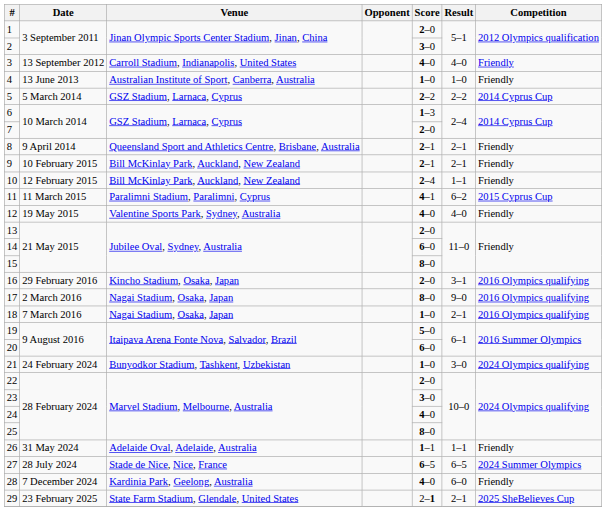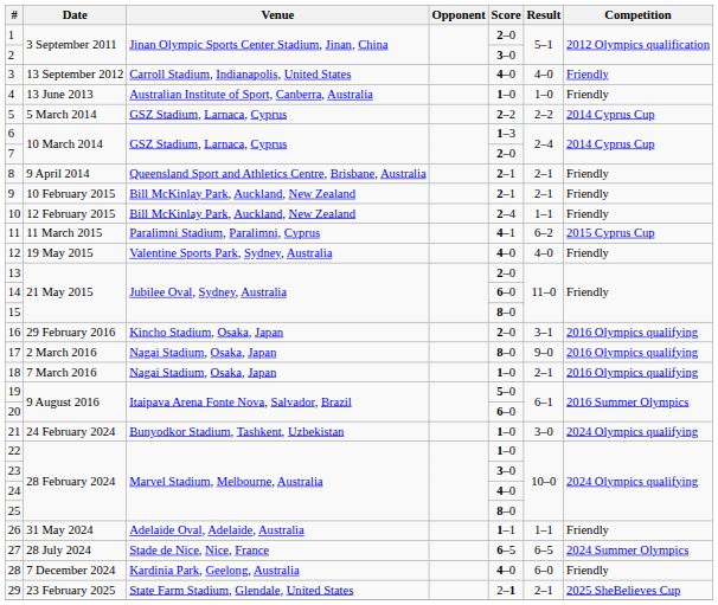 <table class="wikitable" style=font-size:100%>
 <tr>
 <th>#</th>
 <th>Date</th>
 <th>Venue</th>
 <th>Opponent</th>
 <th>Score</th>
 <th>Result</th>
 <th>Competition</th>
 </tr>
 <tr>
 <td>1</td>
 <td rowspan=2>3 September 2011</td>
 <td rowspan=2><a href='#'>Jinan Olympic Sports Center Stadium</a>, <a href='#'>Jinan</a>, <a href='#'>China</a></td>
 <td rowspan=2></td>
 <td align=center><strong>2</strong>–0</td>
 <td rowspan=2; align=center>5–1</td>
 <td rowspan=2><a href='#'>2012 Olympics qualification</a></td>
 </tr>
 <tr>
 <td>2</td>
 <td align=center><strong>3</strong>–0</td>
 </tr>
 <tr>
 <td>3</td>
 <td>13 September 2012</td>
 <td><a href='#'>Carroll Stadium</a>, <a href='#'>Indianapolis</a>, <a href='#'>United States</a></td>
 <td></td>
 <td align=center><strong>4</strong>–0</td>
 <td align=center>4–0</td>
 <td><a href='#'>Friendly</a></td>
 </tr>
 <tr>
 <td>4</td>
 <td>13 June 2013</td>
 <td><a href='#'>Australian Institute of Sport</a>, <a href='#'>Canberra</a>, <a href='#'>Australia</a></td>
 <td></td>
 <td align=center><strong>1</strong>–0</td>
 <td align=center>1–0</td>
 <td>Friendly</td>
 </tr>
 <tr>
 <td>5</td>
 <td>5 March 2014</td>
 <td><a href='#'>GSZ Stadium</a>, <a href='#'>Larnaca</a>, <a href='#'>Cyprus</a></td>
 <td></td>
 <td align=center><strong>2</strong>–2</td>
 <td align=center>2–2</td>
 <td><a href='#'>2014 Cyprus Cup</a></td>
 </tr>
 <tr>
 <td>6</td>
 <td rowspan=2>10 March 2014</td>
 <td rowspan=2><a href='#'>GSZ Stadium</a>, <a href='#'>Larnaca</a>, <a href='#'>Cyprus</a></td>
 <td rowspan=2></td>
 <td align=center><strong>1</strong>–3</td>
 <td rowspan=2; align=center>2–4</td>
 <td rowspan=2><a href='#'>2014 Cyprus Cup</a></td>
 </tr>
 <tr>
 <td>7</td>
 <td align=center><strong>2</strong>–0</td>
 </tr>
 <tr>
 <td>8</td>
 <td>9 April 2014</td>
 <td><a href='#'>Queensland Sport and Athletics Centre</a>, <a href='#'>Brisbane</a>, <a href='#'>Australia</a></td>
 <td></td>
 <td align=center><strong>2</strong>–1</td>
 <td align=center>2–1</td>
 <td>Friendly</td>
 </tr>
 <tr>
 <td>9</td>
 <td>10 February 2015</td>
 <td><a href='#'>Bill McKinlay Park</a>, <a href='#'>Auckland</a>, <a href='#'>New Zealand</a></td>
 <td></td>
 <td align=center><strong>2</strong>–1</td>
 <td align=center>2–1</td>
 <td>Friendly</td>
 </tr>
 <tr>
 <td>10</td>
 <td>12 February 2015</td>
 <td><a href='#'>Bill McKinlay Park</a>, <a href='#'>Auckland</a>, <a href='#'>New Zealand</a></td>
 <td></td>
 <td align=center><strong>2</strong>–4</td>
 <td align=center>1–1</td>
 <td>Friendly</td>
 </tr>
 <tr>
 <td>11</td>
 <td>11 March 2015</td>
 <td><a href='#'>Paralimni Stadium</a>, <a href='#'>Paralimni</a>, <a href='#'>Cyprus</a></td>
 <td></td>
 <td align=center><strong>4</strong>–1</td>
 <td align=center>6–2</td>
 <td><a href='#'>2015 Cyprus Cup</a></td>
 </tr>
 <tr>
 <td>12</td>
 <td>19 May 2015</td>
 <td><a href='#'>Valentine Sports Park</a>, <a href='#'>Sydney</a>, <a href='#'>Australia</a></td>
 <td></td>
 <td align=center><strong>4</strong>–0</td>
 <td align=center>4–0</td>
 <td>Friendly</td>
 </tr>
 <tr>
 <td>13</td>
 <td rowspan=3>21 May 2015</td>
 <td rowspan=3><a href='#'>Jubilee Oval</a>, <a href='#'>Sydney</a>, <a href='#'>Australia</a></td>
 <td rowspan=3></td>
 <td align=center><strong>2</strong>–0</td>
 <td rowspan=3; align=center>11–0</td>
 <td rowspan=3>Friendly</td>
 </tr>
 <tr>
 <td>14</td>
 <td align=center><strong>6</strong>–0</td>
 </tr>
 <tr>
 <td>15</td>
 <td align=center><strong>8</strong>–0</td>
 </tr>
 <tr>
 <td>16</td>
 <td>29 February 2016</td>
 <td><a href='#'>Kincho Stadium</a>, <a href='#'>Osaka</a>, <a href='#'>Japan</a></td>
 <td></td>
 <td align=center><strong>2</strong>–0</td>
 <td align=center>3–1</td>
 <td><a href='#'>2016 Olympics qualifying</a></td>
 </tr>
 <tr>
 <td>17</td>
 <td>2 March 2016</td>
 <td><a href='#'>Nagai Stadium</a>, <a href='#'>Osaka</a>, <a href='#'>Japan</a></td>
 <td></td>
 <td align=center><strong>8</strong>–0</td>
 <td align=center>9–0</td>
 <td><a href='#'>2016 Olympics qualifying</a></td>
 </tr>
 <tr>
 <td>18</td>
 <td>7 March 2016</td>
 <td><a href='#'>Nagai Stadium</a>, <a href='#'>Osaka</a>, <a href='#'>Japan</a></td>
 <td></td>
 <td align=center><strong>1</strong>–0</td>
 <td align=center>2–1</td>
 <td><a href='#'>2016 Olympics qualifying</a></td>
 </tr>
 <tr>
 <td>19</td>
 <td rowspan=2>9 August 2016</td>
 <td rowspan=2><a href='#'>Itaipava Arena Fonte Nova</a>, <a href='#'>Salvador</a>, <a href='#'>Brazil</a></td>
 <td rowspan=2></td>
 <td align=center><strong>5</strong>–0</td>
 <td rowspan=2; align=center>6–1</td>
 <td rowspan=2><a href='#'>2016 Summer Olympics</a></td>
 </tr>
 <tr>
 <td>20</td>
 <td align=center><strong>6</strong>–0</td>
 </tr>
 <tr>
 <td>21</td>
 <td>24 February 2024</td>
 <td><a href='#'>Bunyodkor Stadium</a>, <a href='#'>Tashkent</a>, <a href='#'>Uzbekistan</a></td>
 <td></td>
 <td align=center><strong>1</strong>–0</td>
 <td align=center>3–0</td>
 <td><a href='#'>2024 Olympics qualifying</a></td>
 </tr>
 <tr>
 <td>22</td>
 <td rowspan=4>28 February 2024</td>
 <td rowspan=4><a href='#'>Marvel Stadium</a>, <a href='#'>Melbourne</a>, <a href='#'>Australia</a></td>
 <td rowspan=4></td>
-<td align=center><strong>2</strong>–0</td>
+<td align=center><strong>1</strong>–0</td>
 <td rowspan=4 align=center>10–0</td>
 <td rowspan=4><a href='#'>2024 Olympics qualifying</a></td>
 </tr>
 <tr>
 <td>23</td>
 <td align=center><strong>3</strong>–0</td>
 </tr>
 <tr>
 <td>24</td>
 <td align=center><strong>4</strong>–0</td>
 </tr>
 <tr>
 <td>25</td>
 <td align=center><strong>8</strong>–0</td>
 </tr>
 <tr>
 <td>26</td>
 <td>31 May 2024</td>
 <td><a href='#'>Adelaide Oval</a>, <a href='#'>Adelaide</a>, <a href='#'>Australia</a></td>
 <td></td>
 <td align=center><strong>1</strong>–1</td>
 <td align=center>1–1</td>
 <td>Friendly</td>
 </tr>
 <tr>
 <td>27</td>
 <td>28 July 2024</td>
 <td><a href='#'>Stade de Nice</a>, <a href='#'>Nice</a>, <a href='#'>France</a></td>
 <td></td>
 <td align=center><strong>6</strong>–5</td>
 <td align=center>6–5</td>
 <td><a href='#'>2024 Summer Olympics</a></td>
 </tr>
 <tr>
 <td>28</td>
 <td>7 December 2024</td>
 <td><a href='#'>Kardinia Park</a>, <a href='#'>Geelong</a>, <a href='#'>Australia</a></td>
 <td></td>
 <td align=center><strong>4</strong>–0</td>
 <td align=center>6–0</td>
 <td>Friendly</td>
 </tr>
 <tr>
 <td>29</td>
 <td>23 February 2025</td>
 <td><a href='#'>State Farm Stadium</a>, <a href='#'>Glendale</a>, <a href='#'>United States</a></td>
 <td></td>
 <td align=center>2–<strong>1</strong></td>
 <td align=center>2–1</td>
 <td><a href='#'>2025 SheBelieves Cup</a></td>
 </tr>
 <tr>
 </tr>
 </table>
